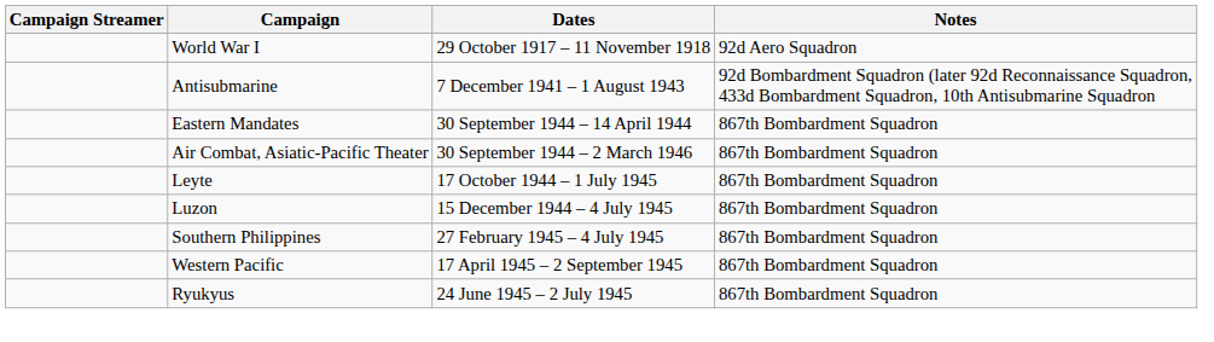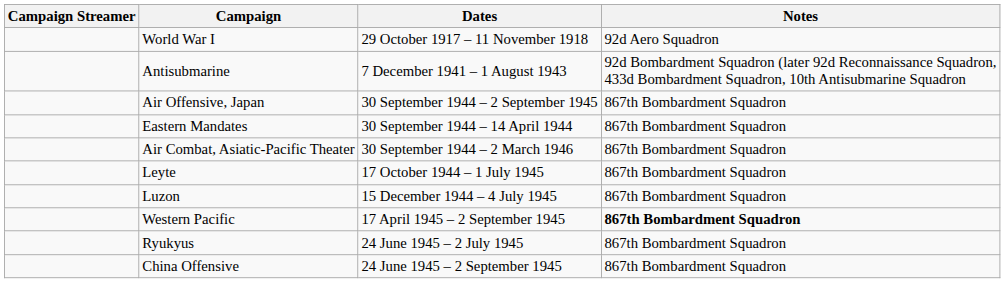 <table class="wikitable">
 <tr style="background:#efefef;">
 <th>Campaign Streamer</th>
 <th>Campaign</th>
 <th>Dates</th>
 <th>Notes</th>
 </tr>
 <tr>
 <td></td>
 <td>World War I</td>
 <td>29 October 1917 – 11 November 1918</td>
 <td>92d Aero Squadron</td>
 </tr>
 <tr>
 <td></td>
 <td>Antisubmarine</td>
 <td>7 December 1941 – 1 August 1943</td>
 <td>92d Bombardment Squadron (later 92d Reconnaissance Squadron,<br> 433d Bombardment Squadron, 10th Antisubmarine Squadron</td>
+</tr>
+<tr>
+<td></td>
+<td>Air Offensive, Japan</td>
+<td>30 September 1944 – 2 September 1945</td>
+<td>867th Bombardment Squadron</td>
 </tr>
 <tr>
 <td></td>
 <td>Eastern Mandates</td>
 <td>30 September 1944 – 14 April 1944</td>
 <td>867th Bombardment Squadron</td>
 </tr>
 <tr>
 <td></td>
 <td>Air Combat, Asiatic-Pacific Theater</td>
 <td>30 September 1944 – 2 March 1946</td>
 <td>867th Bombardment Squadron</td>
 </tr>
 <tr>
 <td></td>
 <td>Leyte</td>
 <td>17 October 1944 – 1 July 1945</td>
 <td>867th Bombardment Squadron</td>
 </tr>
 <tr>
 <td></td>
 <td>Luzon</td>
 <td>15 December 1944 – 4 July 1945</td>
 <td>867th Bombardment Squadron</td>
 </tr>
 <tr>
 <td></td>
-<td>Southern Philippines</td>
-<td>27 February 1945 – 4 July 1945</td>
-<td>867th Bombardment Squadron</td>
-</tr>
-<tr>
-<td></td>
 <td>Western Pacific</td>
 <td>17 April 1945 – 2 September 1945</td>
-<td>867th Bombardment Squadron</td>
+<td><strong>867th Bombardment Squadron</strong></td>
 </tr>
 <tr>
 <td></td>
 <td>Ryukyus</td>
 <td>24 June 1945 – 2 July 1945</td>
 <td>867th Bombardment Squadron</td>
 </tr>
+<tr>
+<td></td>
+<td>China Offensive</td>
+<td>24 June 1945 – 2 September 1945</td>
+<td>867th Bombardment Squadron</td>
+</tr>
 </table>
